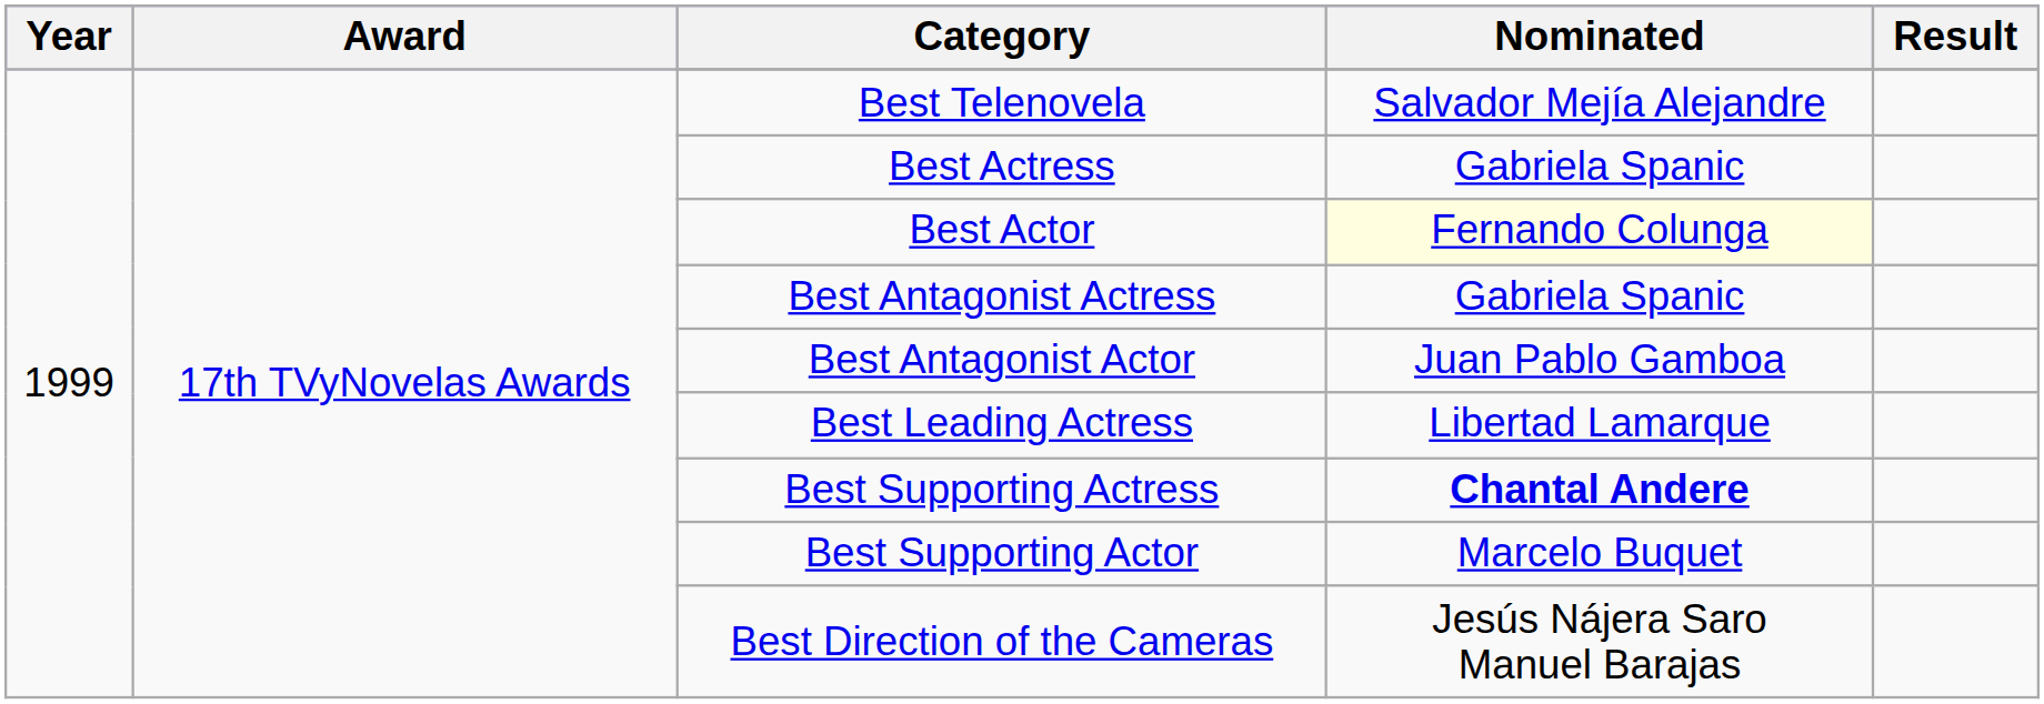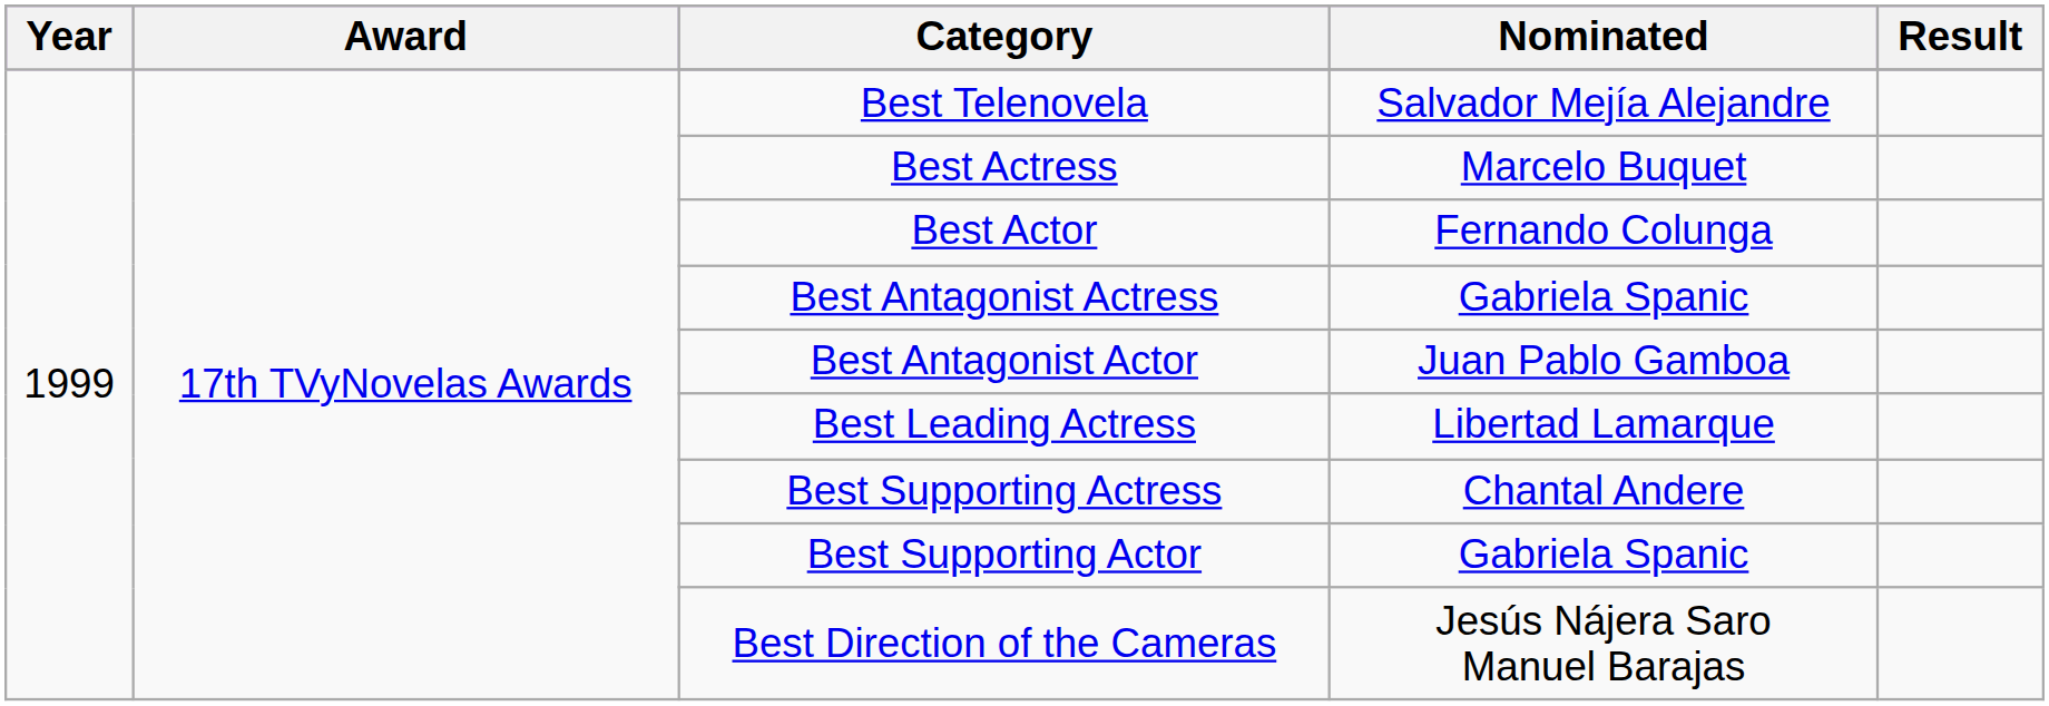 <table class="wikitable" width=800px>
 <tr style="background:#96c; text-align:center;">
 <th>Year</th>
 <th>Award</th>
 <th>Category</th>
 <th>Nominated</th>
 <th>Result</th>
 </tr>
 <tr>
 <td style="text-align: center; top" rowspan="10">1999</td>
 <td style="text-align: center; top" rowspan="10"><a href='#'>17th TVyNovelas Awards</a></td>
 </tr>
 <tr style="text-align: center; top">
 <td><a href='#'>Best Telenovela</a></td>
 <td><a href='#'>Salvador Mejía Alejandre</a></td>
 <td></td>
 </tr>
 <tr style="text-align: center; top">
 <td><a href='#'>Best Actress</a></td>
-<td><a href='#'>Gabriela Spanic</a></td>
+<td><a href='#'>Marcelo Buquet</a></td>
 <td></td>
 </tr>
 <tr style="text-align: center; top">
 <td><a href='#'>Best Actor</a></td>
-<td style="background: lightyellow;"><a href='#'>Fernando Colunga</a></td>
+<td><a href='#'>Fernando Colunga</a></td>
 <td></td>
 </tr>
 <tr style="text-align: center; top">
 <td><a href='#'>Best Antagonist Actress</a></td>
 <td><a href='#'>Gabriela Spanic</a></td>
 <td></td>
 </tr>
 <tr style="text-align: center; top">
 <td><a href='#'>Best Antagonist Actor</a></td>
 <td><a href='#'>Juan Pablo Gamboa</a></td>
 <td></td>
 </tr>
 <tr style="text-align: center; top">
 <td><a href='#'>Best Leading Actress</a></td>
 <td><a href='#'>Libertad Lamarque</a></td>
 <td></td>
 </tr>
 <tr style="text-align: center; top">
 <td><a href='#'>Best Supporting Actress</a></td>
-<td><strong><a href='#'>Chantal Andere</a></strong></td>
+<td><a href='#'>Chantal Andere</a></td>
 <td></td>
 </tr>
 <tr style="text-align: center; top">
 <td><a href='#'>Best Supporting Actor</a></td>
-<td><a href='#'>Marcelo Buquet</a></td>
+<td><a href='#'>Gabriela Spanic</a></td>
 <td></td>
 </tr>
 <tr style="text-align: center; top">
 <td><a href='#'>Best Direction of the Cameras</a></td>
 <td>Jesús Nájera Saro<br>Manuel Barajas</td>
 <td></td>
 </tr>
 </table>
